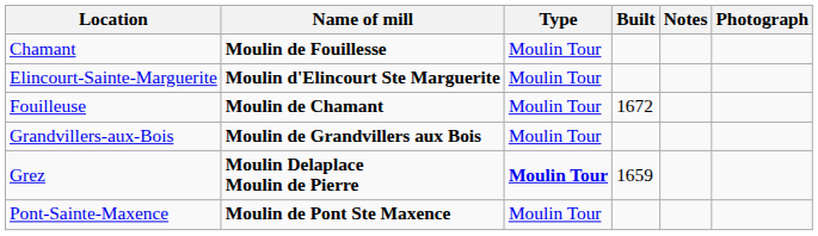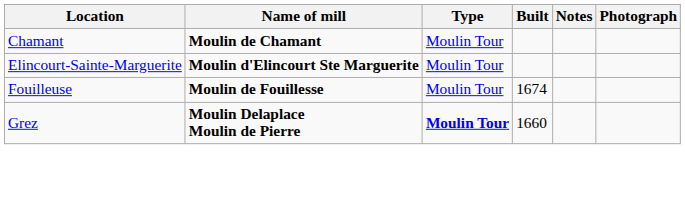 <table class="wikitable">
 <tr>
 <th>Location</th>
 <th>Name of mill</th>
 <th>Type</th>
 <th>Built</th>
 <th>Notes</th>
 <th>Photograph</th>
 </tr>
 <tr>
 <td><a href='#'>Chamant</a></td>
-<td><strong>Moulin de Fouillesse</strong></td>
+<td><strong>Moulin de Chamant</strong></td>
 <td><a href='#'>Moulin Tour</a></td>
 <td></td>
 <td> </td>
 <td></td>
 </tr>
 <tr>
 <td><a href='#'>Elincourt-Sainte-Marguerite</a></td>
 <td><strong>Moulin d'Elincourt Ste Marguerite</strong></td>
 <td><a href='#'>Moulin Tour</a></td>
 <td></td>
 <td> </td>
 <td></td>
 </tr>
 <tr>
 <td><a href='#'>Fouilleuse</a></td>
-<td><strong>Moulin de Chamant</strong></td>
+<td><strong>Moulin de Fouillesse</strong></td>
 <td><a href='#'>Moulin Tour</a></td>
-<td>1672</td>
-<td> </td>
-<td></td>
-</tr>
-<tr>
-<td><a href='#'>Grandvillers-aux-Bois</a></td>
-<td><strong>Moulin de Grandvillers aux Bois</strong></td>
-<td><a href='#'>Moulin Tour</a></td>
-<td></td>
+<td>1674</td>
 <td> </td>
 <td></td>
 </tr>
 <tr>
 <td><a href='#'>Grez</a></td>
 <td><strong>Moulin Delaplace<br>Moulin de Pierre</strong></td>
 <td><strong><a href='#'>Moulin Tour</a></strong></td>
-<td>1659</td>
-<td> </td>
-<td></td>
-</tr>
-<tr>
-<td><a href='#'>Pont-Sainte-Maxence</a></td>
-<td><strong>Moulin de Pont Ste Maxence</strong></td>
-<td><a href='#'>Moulin Tour</a></td>
-<td></td>
+<td>1660</td>
 <td> </td>
 <td></td>
 </tr>
 </table>
